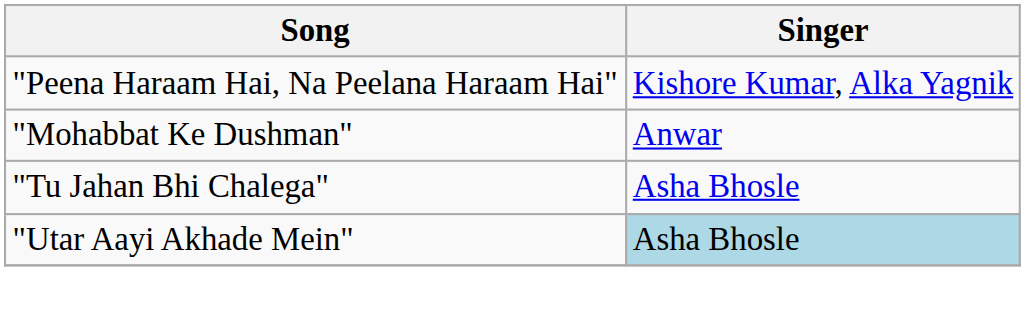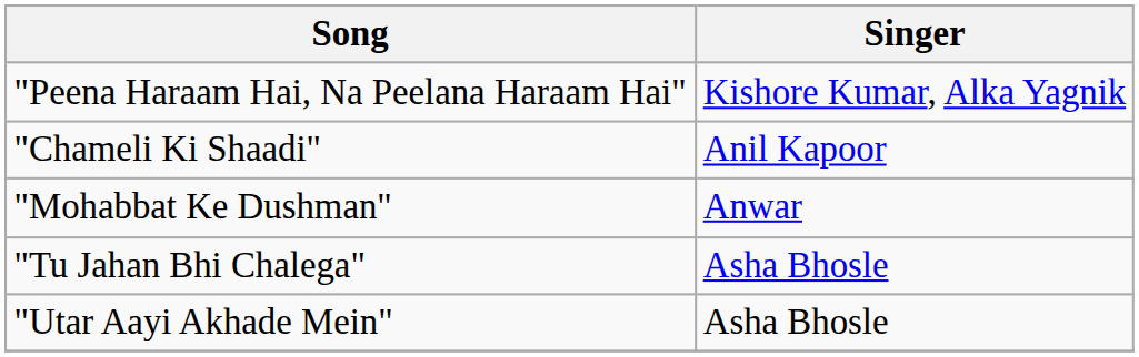 <table class="wikitable">
 <tr>
 <th>Song</th>
 <th>Singer</th>
 </tr>
 <tr>
 <td>"Peena Haraam Hai, Na Peelana Haraam Hai"</td>
 <td><a href='#'>Kishore Kumar</a>, <a href='#'>Alka Yagnik</a></td>
+</tr>
+<tr>
+<td>"Chameli Ki Shaadi"</td>
+<td><a href='#'>Anil Kapoor</a></td>
 </tr>
 <tr>
 <td>"Mohabbat Ke Dushman"</td>
 <td><a href='#'>Anwar</a></td>
 </tr>
 <tr>
 <td>"Tu Jahan Bhi Chalega"</td>
 <td><a href='#'>Asha Bhosle</a></td>
 </tr>
 <tr>
 <td>"Utar Aayi Akhade Mein"</td>
-<td style="background: lightblue;">Asha Bhosle</td>
+<td>Asha Bhosle</td>
 </tr>
 <tr>
 </tr>
 </table>
